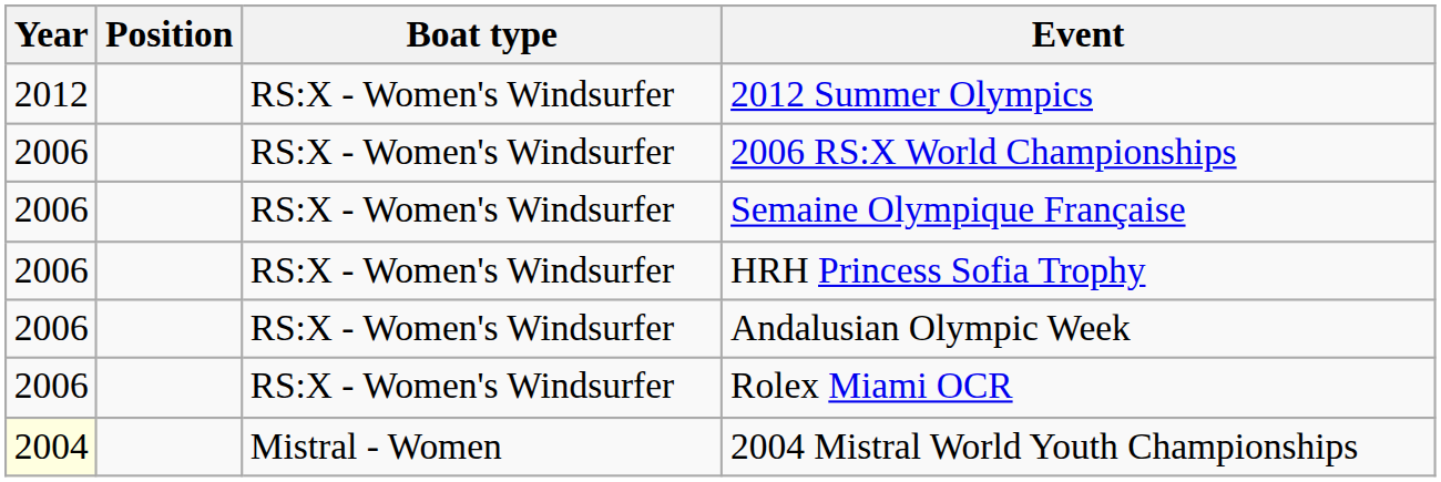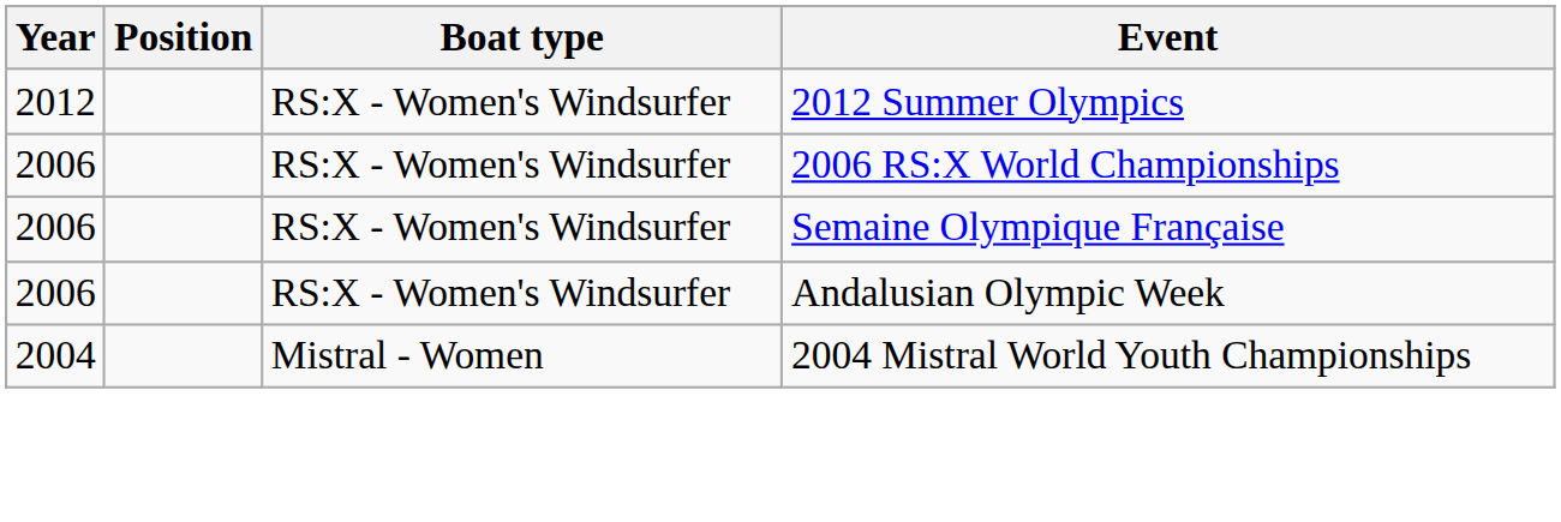 <table class="wikitable">
 <tr>
 <th width="30">Year</th>
 <th width="20">Position</th>
 <th width="200">Boat type</th>
 <th width="300">Event</th>
 </tr>
 <tr>
 <td>2012</td>
 <td align="center"></td>
 <td>RS:X - Women's Windsurfer</td>
 <td> <a href='#'>2012 Summer Olympics</a></td>
 </tr>
 <tr>
 <td>2006</td>
 <td align="center"></td>
 <td>RS:X - Women's Windsurfer</td>
 <td> <a href='#'>2006 RS:X World Championships</a></td>
 </tr>
 <tr>
 <td>2006</td>
 <td align="center"></td>
 <td>RS:X - Women's Windsurfer</td>
 <td> <a href='#'>Semaine Olympique Française</a></td>
 </tr>
 <tr>
 <td>2006</td>
 <td align="center"></td>
 <td>RS:X - Women's Windsurfer</td>
-<td> HRH <a href='#'>Princess Sofia Trophy</a></td>
-</tr>
-<tr>
-<td>2006</td>
-<td align="center"></td>
-<td>RS:X - Women's Windsurfer</td>
 <td> Andalusian Olympic Week</td>
 </tr>
 <tr>
-<td>2006</td>
-<td align="center"></td>
-<td>RS:X - Women's Windsurfer</td>
-<td> Rolex <a href='#'>Miami OCR</a></td>
-</tr>
-<tr>
-<td style="background: lightyellow;">2004</td>
+<td>2004</td>
 <td align="center"></td>
 <td>Mistral - Women</td>
 <td> 2004 Mistral World Youth Championships</td>
 </tr>
 </table>
